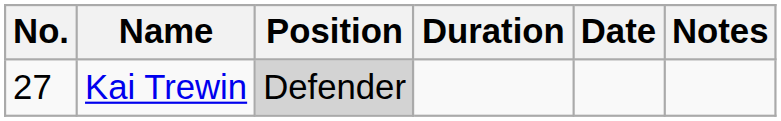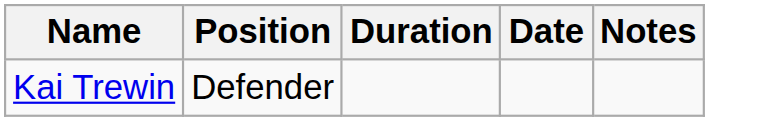 <table class="wikitable">
 <tr>
-<th>No.</th>
 <th>Name</th>
 <th>Position</th>
 <th>Duration</th>
 <th>Date</th>
 <th>Notes</th>
 </tr>
 <tr>
-<td>27</td>
 <td><a href='#'>Kai Trewin</a></td>
-<td style="background: lightgrey;">Defender</td>
+<td>Defender</td>
 <td></td>
 <td></td>
 <td></td>
 </tr>
 </table>
